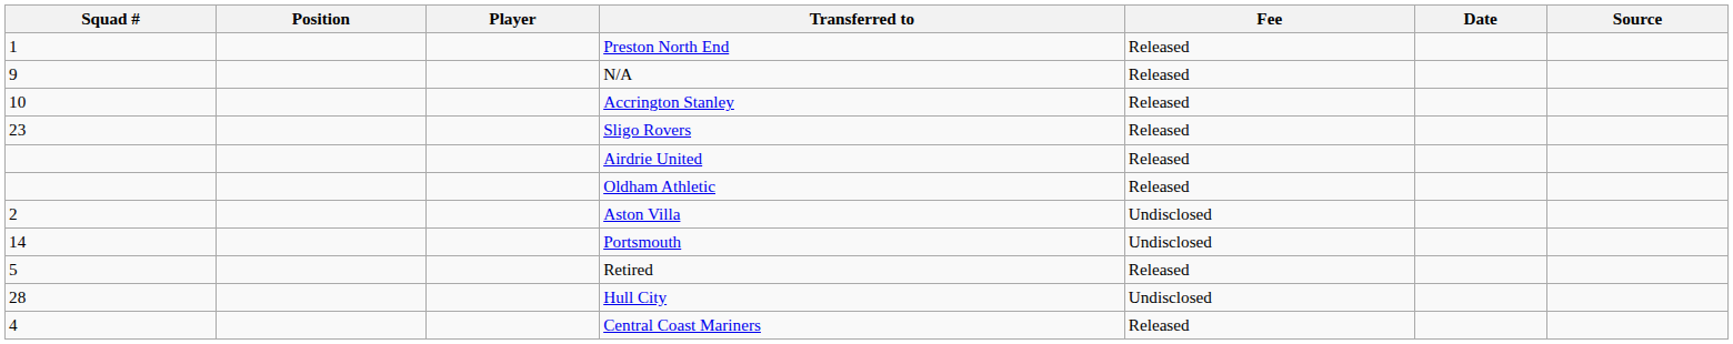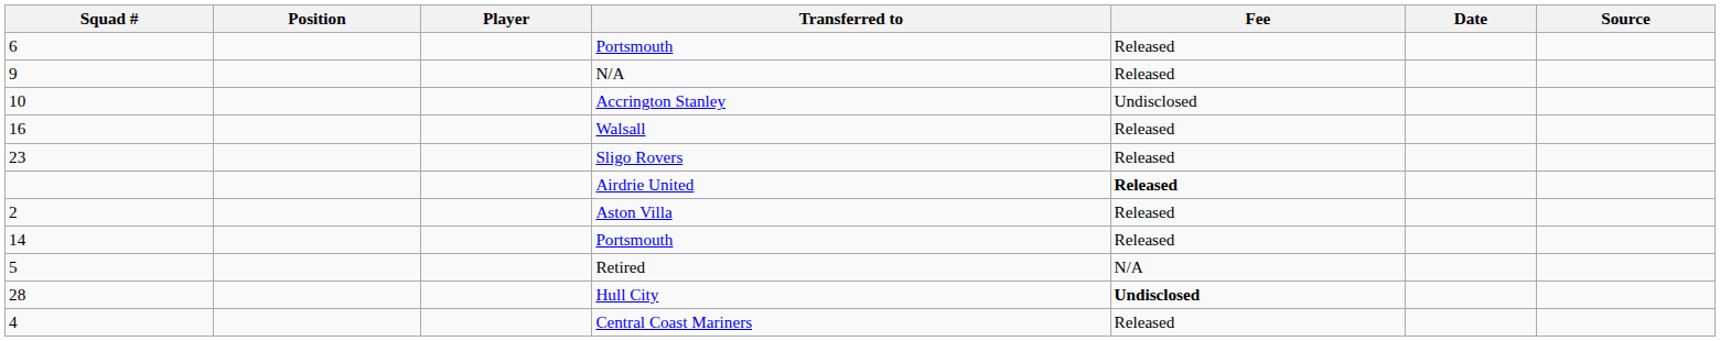 <table width=98% class="wikitable sortable" style="text-align:center; font-size:95%; text-align:left">
 <tr>
 <th>Squad #</th>
 <th>Position</th>
 <th>Player</th>
 <th>Transferred to</th>
 <th>Fee</th>
 <th>Date</th>
 <th>Source</th>
 </tr>
 <tr>
-<td>1</td>
+<td>6</td>
 <td></td>
 <td></td>
-<td> <a href='#'>Preston North End</a></td>
+<td> <a href='#'>Portsmouth</a></td>
 <td>Released</td>
 <td></td>
 <td></td>
 </tr>
 <tr>
 <td>9</td>
 <td></td>
 <td></td>
 <td>N/A</td>
 <td>Released</td>
 <td></td>
 <td></td>
 </tr>
 <tr>
 <td>10</td>
 <td></td>
 <td></td>
 <td> <a href='#'>Accrington Stanley</a></td>
+<td>Undisclosed</td>
+<td></td>
+<td></td>
+</tr>
+<tr>
+<td>16</td>
+<td></td>
+<td></td>
+<td> <a href='#'>Walsall</a></td>
 <td>Released</td>
 <td></td>
 <td></td>
 </tr>
 <tr>
 <td>23</td>
 <td></td>
 <td></td>
 <td> <a href='#'>Sligo Rovers</a></td>
 <td>Released</td>
 <td></td>
 <td></td>
 </tr>
 <tr>
 <td></td>
 <td></td>
 <td></td>
 <td> <a href='#'>Airdrie United</a></td>
-<td>Released</td>
-<td></td>
-<td></td>
-</tr>
-<tr>
-<td></td>
-<td></td>
-<td></td>
-<td> <a href='#'>Oldham Athletic</a></td>
-<td>Released</td>
+<td><strong>Released</strong></td>
 <td></td>
 <td></td>
 </tr>
 <tr>
 <td>2</td>
 <td></td>
 <td></td>
 <td> <a href='#'>Aston Villa</a></td>
-<td>Undisclosed</td>
+<td>Released</td>
 <td></td>
 <td></td>
 </tr>
 <tr>
 <td>14</td>
 <td></td>
 <td></td>
 <td> <a href='#'>Portsmouth</a></td>
-<td>Undisclosed</td>
+<td>Released</td>
 <td></td>
 <td></td>
 </tr>
 <tr>
 <td>5</td>
 <td></td>
 <td></td>
 <td>Retired</td>
-<td>Released</td>
+<td>N/A</td>
 <td></td>
 <td></td>
 </tr>
 <tr>
 <td>28</td>
 <td></td>
 <td></td>
 <td> <a href='#'>Hull City</a></td>
-<td>Undisclosed</td>
+<td><strong>Undisclosed</strong></td>
 <td></td>
 <td></td>
 </tr>
 <tr>
 <td>4</td>
 <td></td>
 <td></td>
 <td> <a href='#'>Central Coast Mariners</a></td>
 <td>Released</td>
 <td></td>
 <td></td>
 </tr>
 <tr>
 </tr>
 </table>
